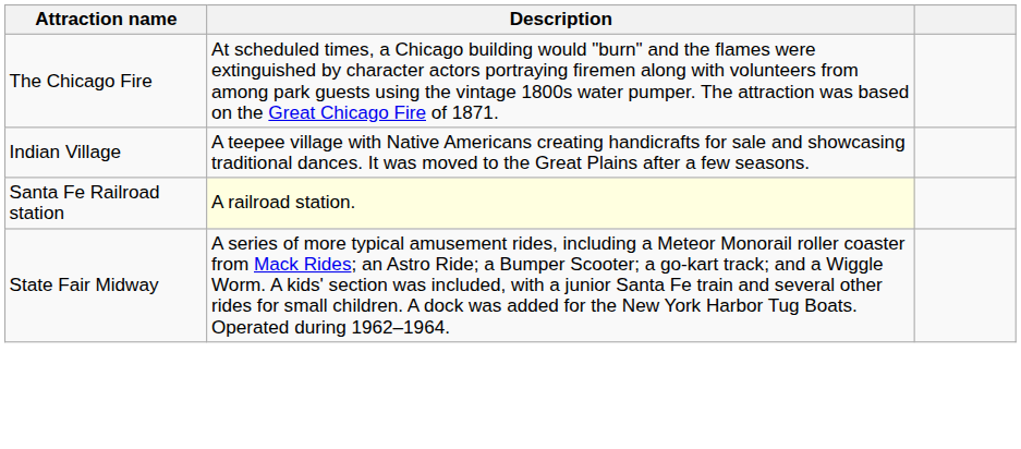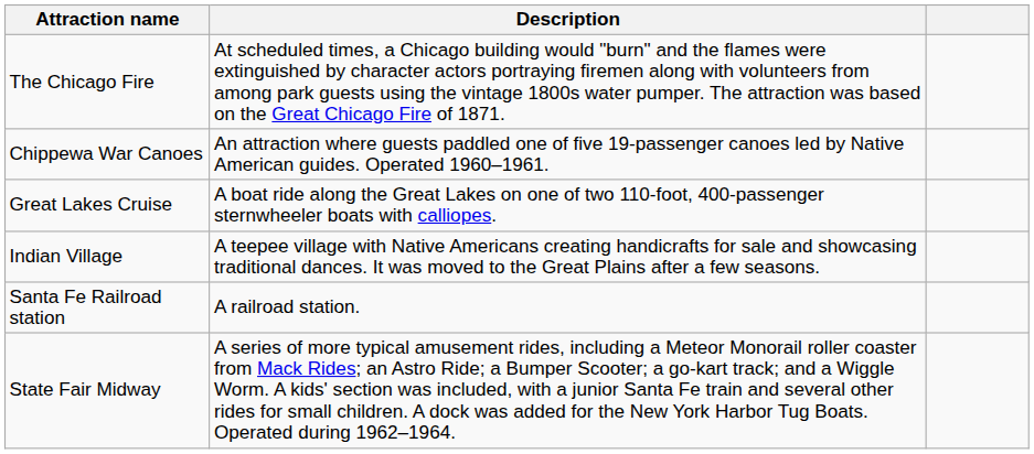 <table class="wikitable">
 <tr>
 <th width=20%>Attraction name</th>
 <th width=70%>Description</th>
 <th width=10%></th>
 </tr>
 <tr>
 <td>The Chicago Fire</td>
 <td>At scheduled times, a Chicago building would "burn" and the flames were extinguished by character actors portraying firemen along with volunteers from among park guests using the vintage 1800s water pumper. The attraction was based on the <a href='#'>Great Chicago Fire</a> of 1871.</td>
 <td></td>
 </tr>
 <tr>
+<td>Chippewa War Canoes</td>
+<td>An attraction where guests paddled one of five 19-passenger canoes led by Native American guides. Operated 1960–1961.</td>
+<td></td>
+</tr>
+<tr>
+<td>Great Lakes Cruise</td>
+<td>A boat ride along the Great Lakes on one of two 110-foot, 400-passenger sternwheeler boats with <a href='#'>calliopes</a>.</td>
+<td></td>
+</tr>
+<tr>
 <td>Indian Village</td>
 <td>A teepee village with Native Americans creating handicrafts for sale and showcasing traditional dances. It was moved to the Great Plains after a few seasons.</td>
 <td></td>
 </tr>
 <tr>
 <td>Santa Fe Railroad station</td>
-<td style="background: lightyellow;">A railroad station.</td>
+<td>A railroad station.</td>
 <td></td>
 </tr>
 <tr>
 <td>State Fair Midway</td>
 <td>A series of more typical amusement rides, including a Meteor Monorail roller coaster from <a href='#'>Mack Rides</a>; an Astro Ride; a Bumper Scooter; a go-kart track; and a Wiggle Worm. A kids' section was included, with a junior Santa Fe train and several other rides for small children. A dock was added for the New York Harbor Tug Boats. Operated during 1962–1964.</td>
 <td></td>
 </tr>
 </table>
